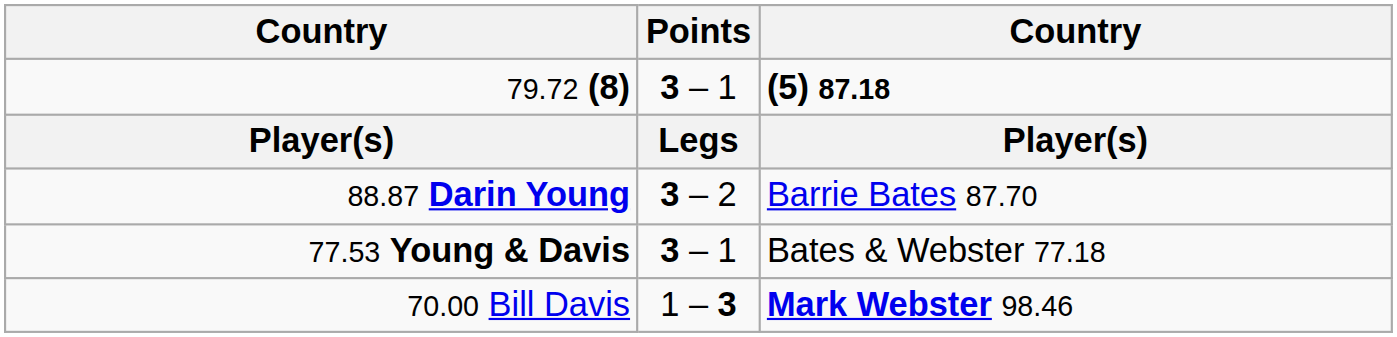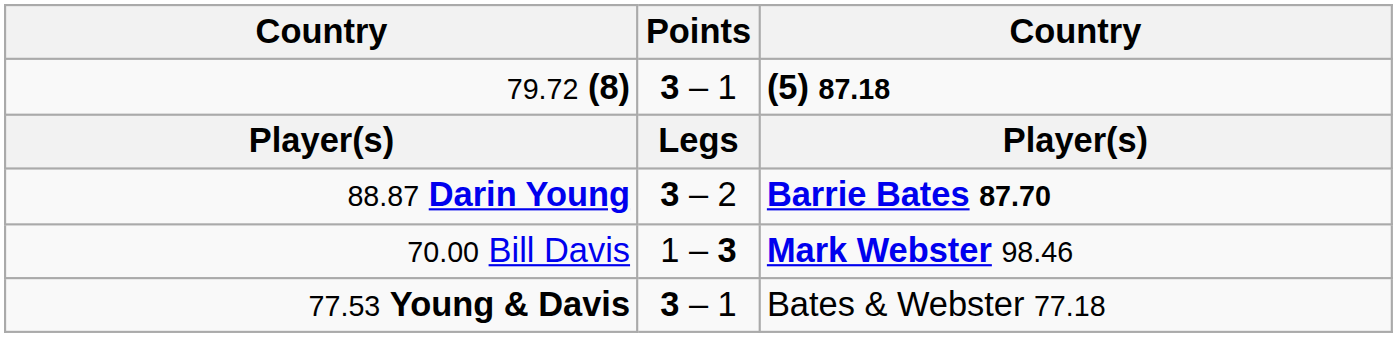 <table class=wikitable style="text-align:center">
 <tr>
 <th width=287>Country</th>
 <th width=1>Points</th>
 <th width=287>Country</th>
 </tr>
 <tr align=left>
 <td align=right><small><span>79.72</span></small> <strong> (8)</strong></td>
 <td align=center><strong>3</strong> – 1</td>
 <td><strong> (5) <small><span>87.18</span></small></strong></td>
 </tr>
 <tr>
 <th width=287>Player(s)</th>
 <th width=1>Legs</th>
 <th width=287>Player(s)</th>
 </tr>
 <tr align=left>
 <td align=right><small><span>88.87</span></small> <strong><a href='#'>Darin Young</a></strong></td>
 <td align=center><strong>3</strong> – 2</td>
-<td><a href='#'>Barrie Bates</a> <small><span>87.70</span></small></td>
+<td><strong><a href='#'>Barrie Bates</a> <small><span>87.70</span></small></strong></td>
+</tr>
+<tr align=left>
+<td align=right><small><span>70.00</span></small> <a href='#'>Bill Davis</a></td>
+<td align=center>1 – <strong>3</strong></td>
+<td><strong><a href='#'>Mark Webster</a></strong> <small><span>98.46</span></small></td>
 </tr>
 <tr align=left>
 <td align=right><small><span>77.53</span></small> <strong>Young & Davis</strong></td>
 <td align=center><strong>3</strong> – 1</td>
 <td>Bates & Webster <small><span>77.18</span></small></td>
 </tr>
-<tr align=left>
-<td align=right><small><span>70.00</span></small> <a href='#'>Bill Davis</a></td>
-<td align=center>1 – <strong>3</strong></td>
-<td><strong><a href='#'>Mark Webster</a></strong> <small><span>98.46</span></small></td>
-</tr>
 </table>
